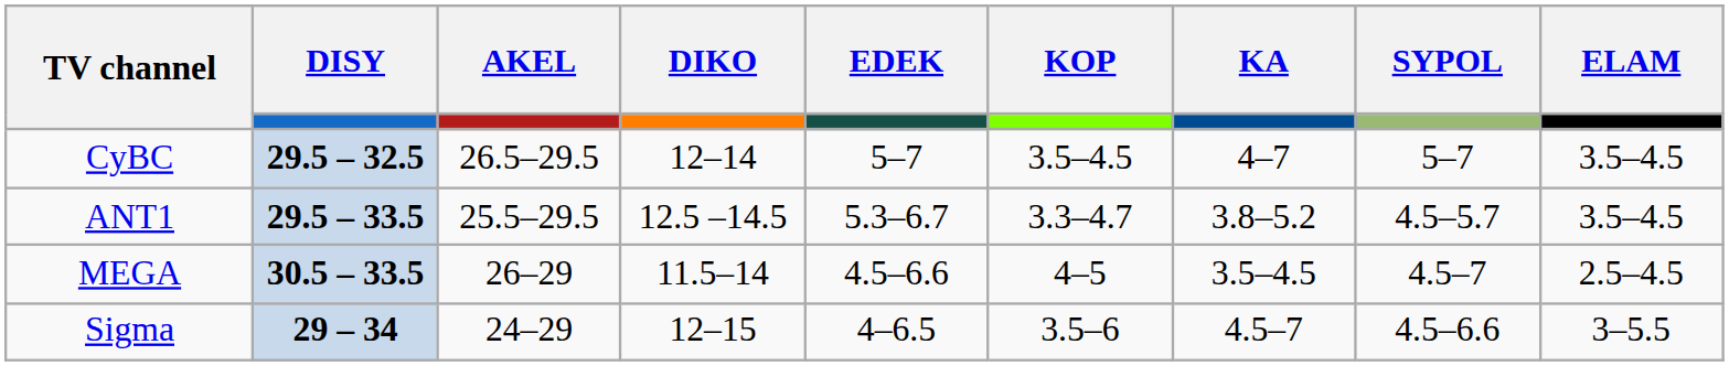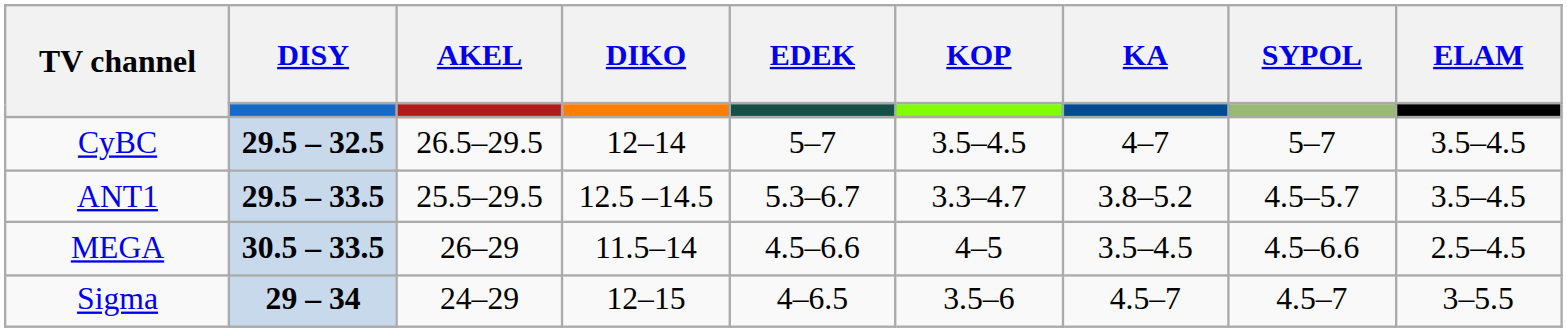 <table class="wikitable" style="text-align:center; font-size:85%; line-height:16px; margin-bottom:0">
 <tr style="height:42px; background:#e9e9e9;">
 <th style="width:90px;" rowspan="2">TV channel</th>
 <th style="font-size:95%"><a href='#'>DISY</a></th>
 <th style="font-size:95%"><a href='#'>AKEL</a></th>
 <th style="font-size:95%"><a href='#'>DIKO</a></th>
 <th style="font-size:95%"><a href='#'>EDEK</a></th>
 <th style="font-size:95%"><a href='#'>KOP</a></th>
 <th style="font-size:95%"><a href='#'>KA</a></th>
 <th style="font-size:95%"><a href='#'>SYPOL</a></th>
 <th style="font-size:95%"><a href='#'>ELAM</a></th>
 </tr>
 <tr>
 <th style="background:#1569C7; width:65px;"></th>
 <th style="background:#B31B1B; width:65px;"></th>
 <th style="background:#FF7E00; width:65px;"></th>
 <th style="background:#164F46; width:65px;"></th>
 <th style="background:#7FFF00; width:65px;"></th>
 <th style="background:#004B91; width:65px;"></th>
 <th style="background:#9AB973; width:65px;"></th>
 <th style="background:#000000; width:65px;"></th>
 </tr>
 <tr>
 <td><a href='#'>CyBC</a></td>
 <td style="background:#C8D9EC"><strong>29.5 – 32.5</strong></td>
 <td>26.5–29.5</td>
 <td>12–14</td>
 <td>5–7</td>
 <td>3.5–4.5</td>
 <td>4–7</td>
 <td>5–7</td>
 <td>3.5–4.5</td>
 </tr>
 <tr>
 <td><a href='#'>ANT1</a></td>
 <td style="background:#C8D9EC"><strong>29.5 – 33.5</strong></td>
 <td>25.5–29.5</td>
 <td>12.5 –14.5</td>
 <td>5.3–6.7</td>
 <td>3.3–4.7</td>
 <td>3.8–5.2</td>
 <td>4.5–5.7</td>
 <td>3.5–4.5</td>
 </tr>
 <tr>
 <td><a href='#'>MEGA</a></td>
 <td style="background:#C8D9EC"><strong>30.5 – 33.5</strong></td>
 <td>26–29</td>
 <td>11.5–14</td>
 <td>4.5–6.6</td>
 <td>4–5</td>
 <td>3.5–4.5</td>
-<td>4.5–7</td>
+<td>4.5–6.6</td>
 <td>2.5–4.5</td>
 </tr>
 <tr>
 <td><a href='#'>Sigma</a></td>
 <td style="background:#C8D9EC"><strong>29 – 34</strong></td>
 <td>24–29</td>
 <td>12–15</td>
 <td>4–6.5</td>
 <td>3.5–6</td>
 <td>4.5–7</td>
-<td>4.5–6.6</td>
+<td>4.5–7</td>
 <td>3–5.5</td>
 </tr>
 </table>
